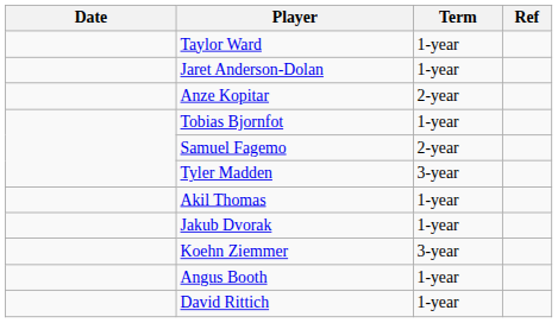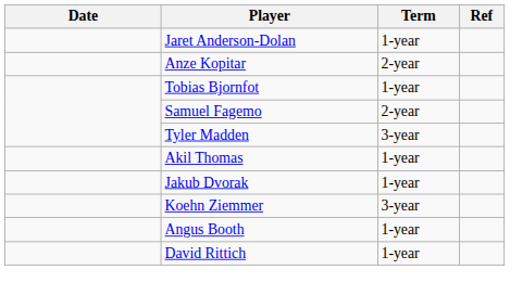 <table class="wikitable">
 <tr>
 <th style="width: 10em;">Date</th>
 <th style="width: 14em;">Player</th>
 <th style="width: 5em;">Term</th>
 <th style="width: 2.5em;">Ref</th>
-</tr>
-<tr>
-<td></td>
-<td><a href='#'>Taylor Ward</a></td>
-<td>1-year</td>
-<td></td>
 </tr>
 <tr>
 <td></td>
 <td><a href='#'>Jaret Anderson-Dolan</a></td>
 <td>1-year</td>
 <td></td>
 </tr>
 <tr>
 <td></td>
 <td><a href='#'>Anze Kopitar</a></td>
 <td>2-year</td>
 <td></td>
 </tr>
 <tr>
 <td rowspan=3></td>
 <td><a href='#'>Tobias Bjornfot</a></td>
 <td>1-year</td>
 <td></td>
 </tr>
 <tr>
 <td><a href='#'>Samuel Fagemo</a></td>
 <td>2-year</td>
 <td></td>
 </tr>
 <tr>
 <td><a href='#'>Tyler Madden</a></td>
 <td>3-year</td>
 <td></td>
 </tr>
 <tr>
 <td></td>
 <td><a href='#'>Akil Thomas</a></td>
 <td>1-year</td>
 <td></td>
 </tr>
 <tr>
 <td></td>
 <td><a href='#'>Jakub Dvorak</a></td>
 <td>1-year</td>
 <td></td>
 </tr>
 <tr>
 <td></td>
 <td><a href='#'>Koehn Ziemmer</a></td>
 <td>3-year</td>
 <td></td>
 </tr>
 <tr>
 <td></td>
 <td><a href='#'>Angus Booth</a></td>
 <td>1-year</td>
 <td></td>
 </tr>
 <tr>
 <td></td>
 <td><a href='#'>David Rittich</a></td>
 <td>1-year</td>
 <td></td>
 </tr>
 </table>
